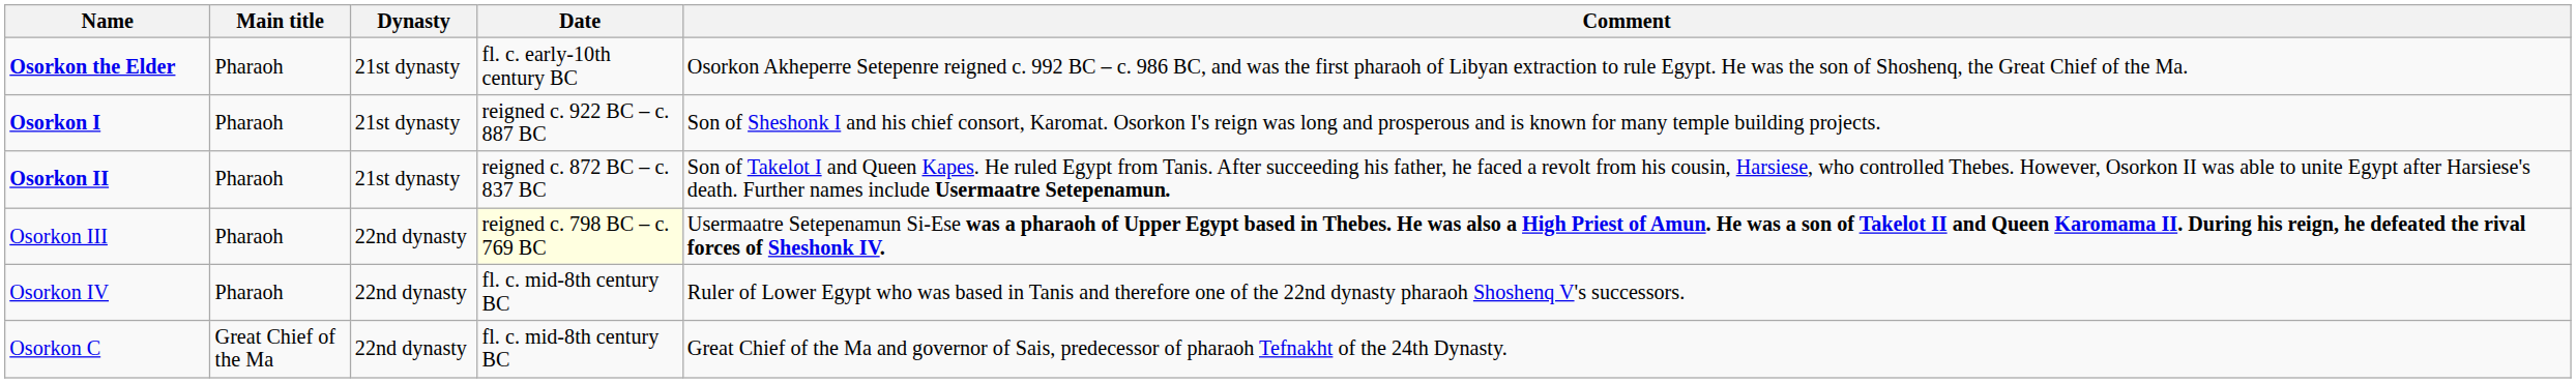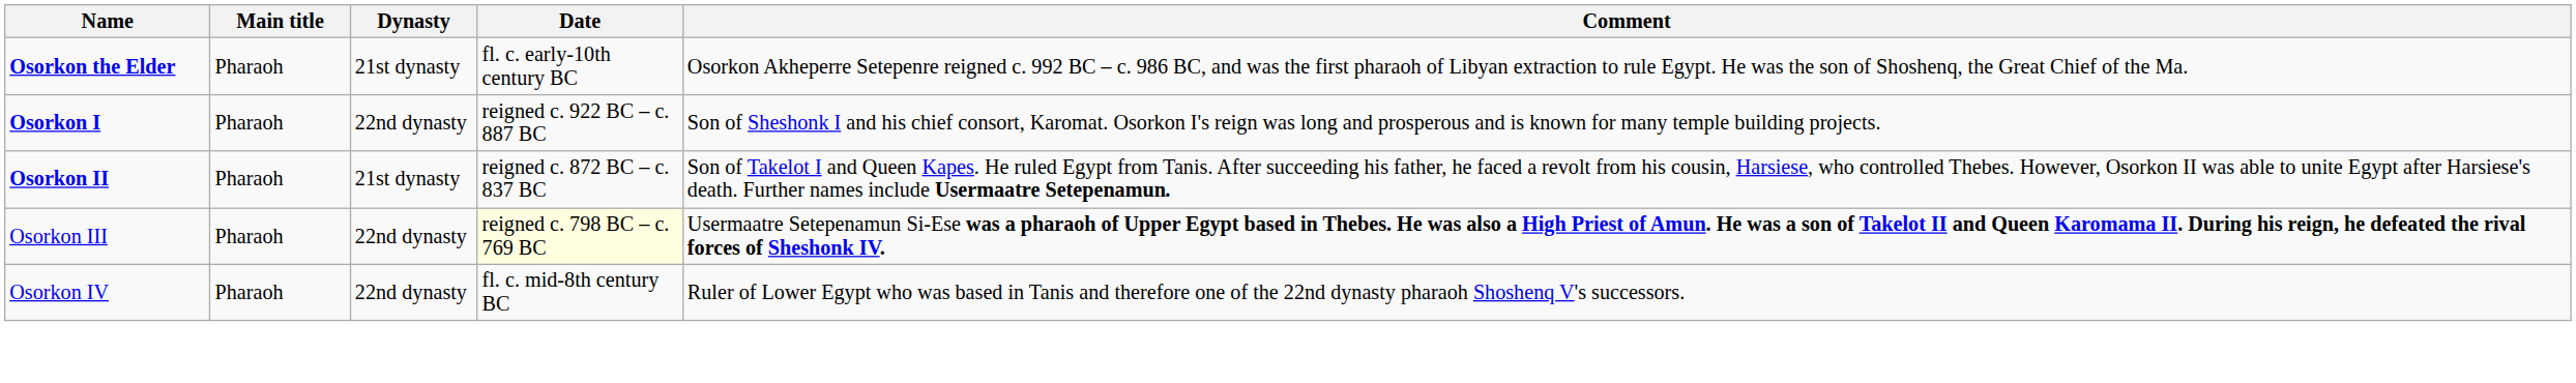 <table class="wikitable sortable" align="center">
 <tr>
 <th style="width: 150px;">Name</th>
 <th style="width: 100px;">Main title</th>
 <th style="width: 90px;">Dynasty</th>
 <th align="center" style="width: 150px;">Date</th>
 <th>Comment</th>
 </tr>
 <tr>
 <td><strong><a href='#'>Osorkon the Elder</a></strong></td>
 <td>Pharaoh</td>
 <td>21st dynasty</td>
 <td>fl. c. early-10th century BC</td>
 <td>Osorkon Akheperre Setepenre reigned c. 992 BC – c. 986 BC, and was the first pharaoh of Libyan extraction to rule Egypt. He was the son of Shoshenq, the Great Chief of the Ma.</td>
 </tr>
 <tr>
 <td><strong><a href='#'>Osorkon I</a></strong></td>
 <td>Pharaoh</td>
-<td>21st dynasty</td>
+<td>22nd dynasty</td>
 <td>reigned c. 922 BC – c. 887 BC</td>
 <td>Son of <a href='#'>Sheshonk I</a> and his chief consort, Karomat. Osorkon I's reign was long and prosperous and is known for many temple building projects.</td>
 </tr>
 <tr>
 <td><strong><a href='#'>Osorkon II</a></strong></td>
 <td>Pharaoh</td>
 <td>21st dynasty</td>
 <td>reigned c. 872 BC – c. 837 BC</td>
 <td>Son of <a href='#'>Takelot I</a> and Queen <a href='#'>Kapes</a>. He ruled Egypt from Tanis.  After succeeding his father, he faced a revolt from his cousin, <a href='#'>Harsiese</a>, who controlled Thebes. However, Osorkon II was able to unite Egypt after Harsiese's death. Further names include <strong>Usermaatre Setepenamun<em>.</td>
 </tr>
 <tr>
 <td></strong><a href='#'>Osorkon III</a><strong></td>
 <td>Pharaoh</td>
 <td>22nd dynasty</td>
 <td style="background: lightyellow;">reigned c. 798 BC – c. 769 BC</td>
 <td></strong>Usermaatre Setepenamun Si-Ese<strong> was a pharaoh of Upper Egypt based in Thebes. He was also a <a href='#'>High Priest of Amun</a>. He was a son of <a href='#'>Takelot II</a> and Queen <a href='#'>Karomama II</a>. During his reign, he defeated the rival forces of <a href='#'>Sheshonk IV</a>.</td>
 </tr>
 <tr>
 <td></strong><a href='#'>Osorkon IV</a><strong></td>
 <td>Pharaoh</td>
 <td>22nd dynasty</td>
 <td>fl. c. mid-8th century BC</td>
 <td>Ruler of Lower Egypt who was based in Tanis and therefore one of the 22nd dynasty pharaoh <a href='#'>Shoshenq V</a>'s successors.</td>
 </tr>
-<tr>
-<td></strong><a href='#'>Osorkon C</a><strong></td>
-<td>Great Chief of the Ma</td>
-<td>22nd dynasty</td>
-<td>fl. c. mid-8th century BC</td>
-<td>Great Chief of the Ma and governor of Sais, predecessor of pharaoh <a href='#'>Tefnakht</a> of the 24th Dynasty.</td>
-</tr>
 </table>
